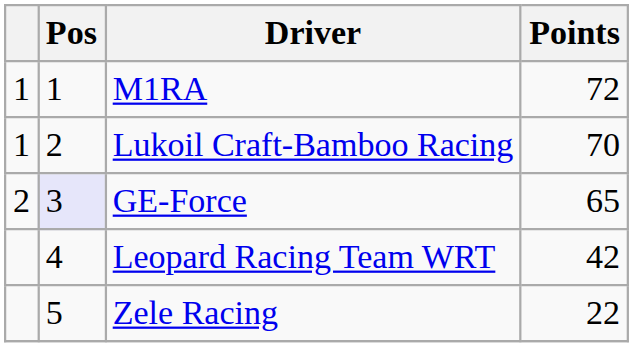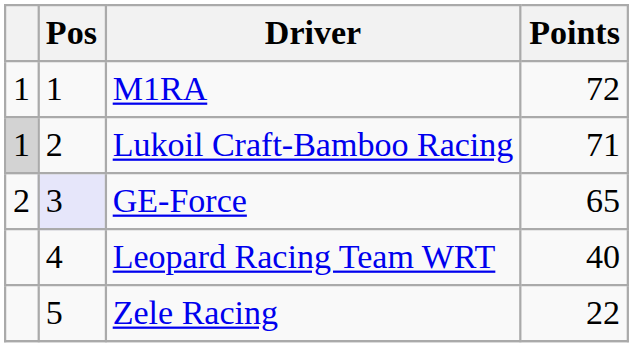 <table class="wikitable" style="font-size: 95%;">
 <tr>
 <th></th>
 <th>Pos</th>
 <th>Driver</th>
 <th>Points</th>
 </tr>
 <tr>
 <td align="left"> 1</td>
 <td>1</td>
 <td> <a href='#'>M1RA</a></td>
 <td align="right">72</td>
 </tr>
 <tr>
-<td align="left"> 1</td>
+<td align="left" style="background: lightgrey;"> 1</td>
 <td>2</td>
 <td> <a href='#'>Lukoil Craft-Bamboo Racing</a></td>
-<td align="right">70</td>
+<td align="right">71</td>
 </tr>
 <tr>
 <td align="left"> 2</td>
 <td style="background: lavender;">3</td>
 <td> <a href='#'>GE-Force</a></td>
 <td align="right">65</td>
 </tr>
 <tr>
 <td align="left"></td>
 <td>4</td>
 <td> <a href='#'>Leopard Racing Team WRT</a></td>
-<td align="right">42</td>
+<td align="right">40</td>
 </tr>
 <tr>
 <td align="left"></td>
 <td>5</td>
 <td> <a href='#'>Zele Racing</a></td>
 <td align="right">22</td>
 </tr>
 <tr>
 </tr>
 </table>
